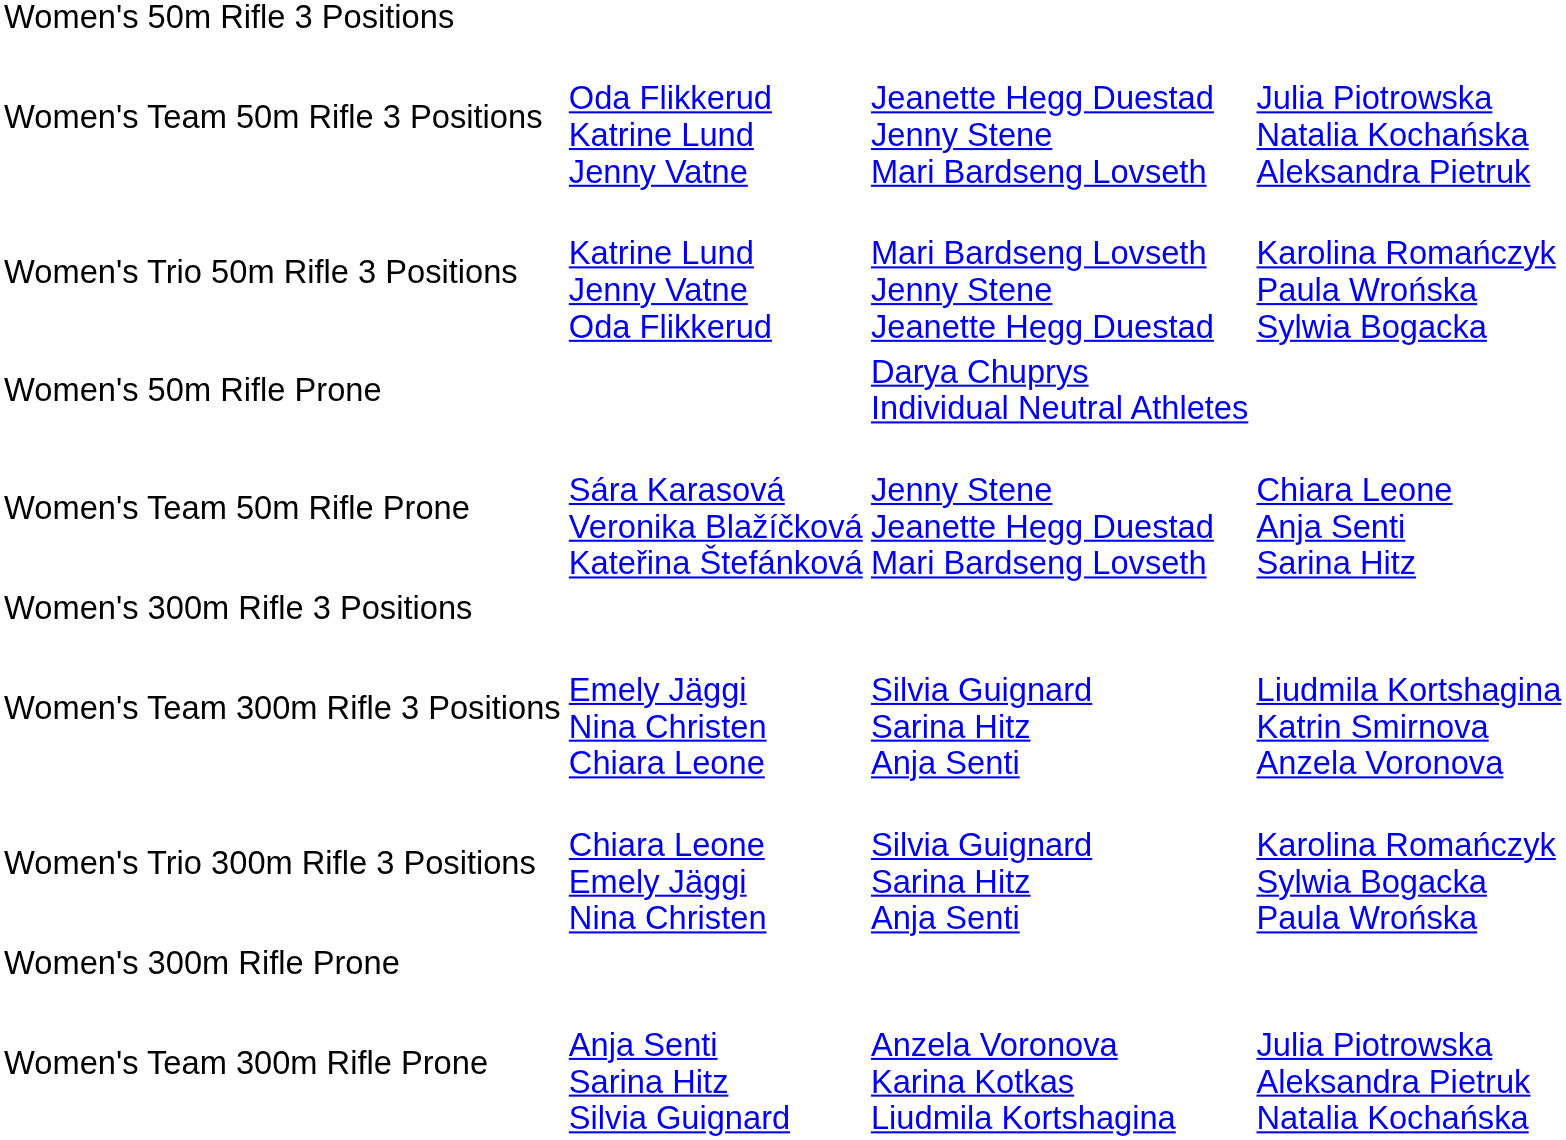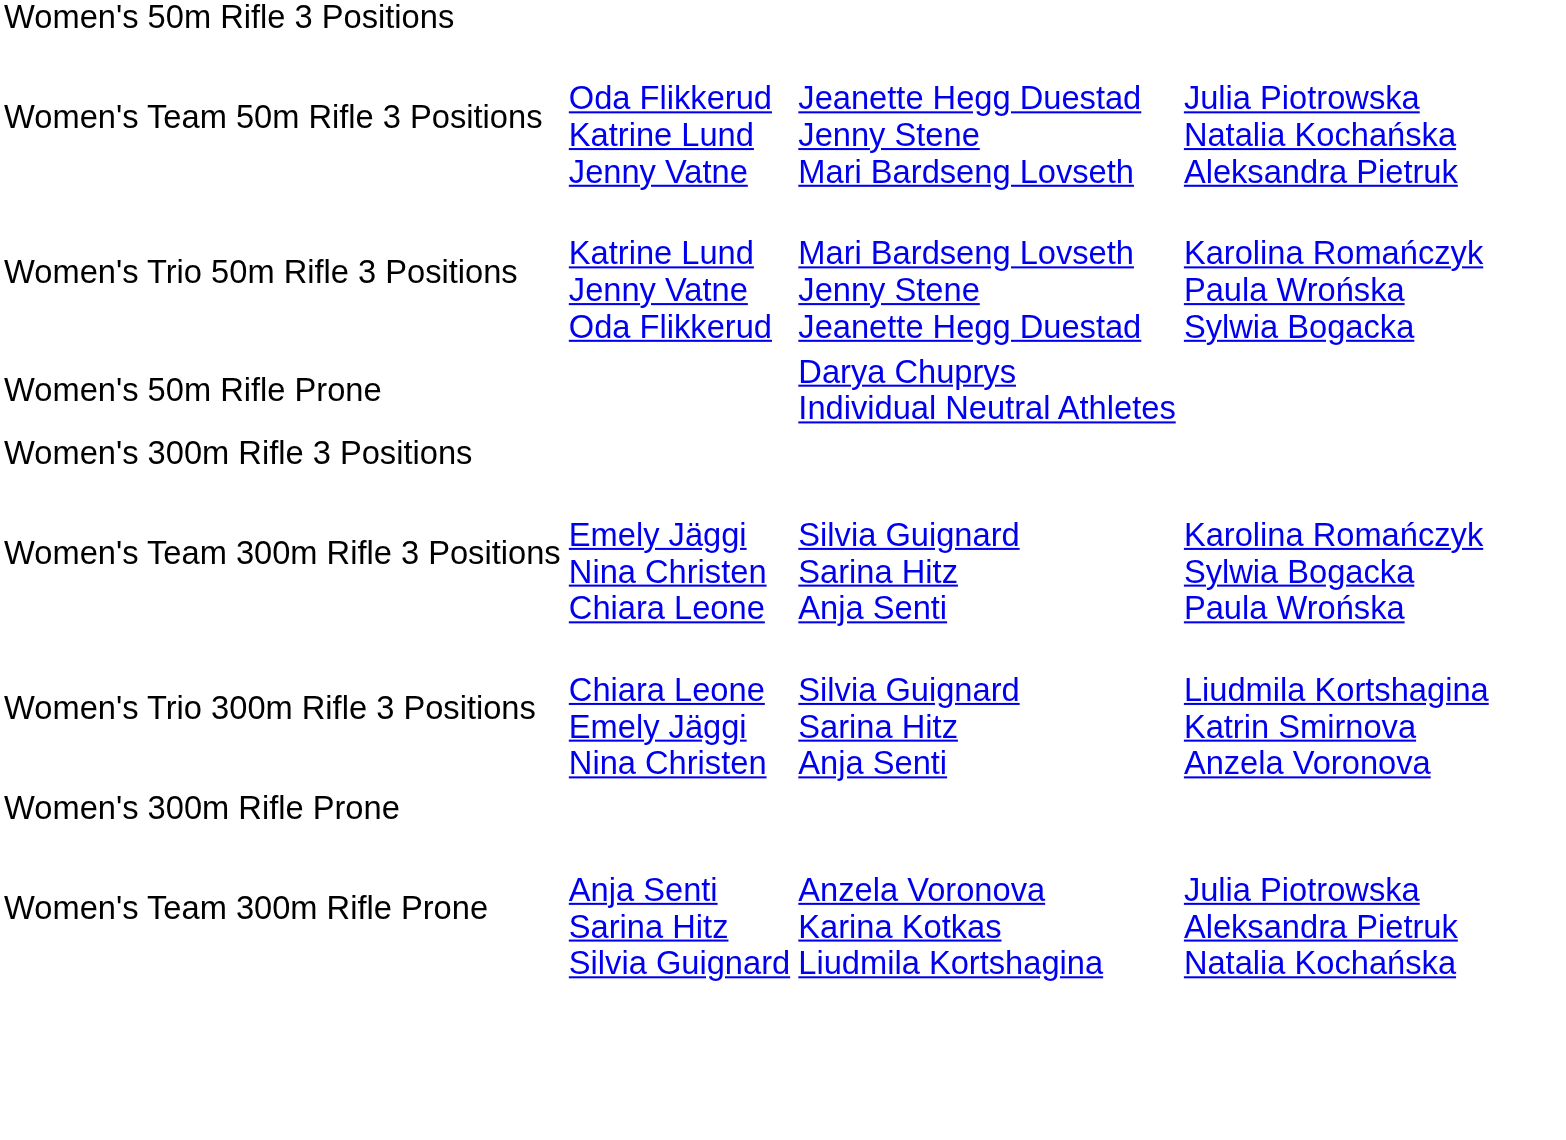 <table>
 <tr>
 <td>Women's 50m Rifle 3 Positions</td>
 <td></td>
 <td></td>
 <td></td>
 </tr>
 <tr>
 <td>Women's Team 50m Rifle 3 Positions</td>
 <td><br><a href='#'>Oda Flikkerud</a><br><a href='#'>Katrine Lund</a><br><a href='#'>Jenny Vatne</a></td>
 <td><br><a href='#'>Jeanette Hegg Duestad</a><br><a href='#'>Jenny Stene</a><br><a href='#'>Mari Bardseng Lovseth</a></td>
 <td><br><a href='#'>Julia Piotrowska</a><br><a href='#'>Natalia Kochańska</a><br><a href='#'>Aleksandra Pietruk</a></td>
 </tr>
 <tr>
 <td>Women's Trio 50m Rifle 3 Positions</td>
 <td><br><a href='#'>Katrine Lund</a><br><a href='#'>Jenny Vatne</a><br><a href='#'>Oda Flikkerud</a></td>
 <td><br><a href='#'>Mari Bardseng Lovseth</a><br><a href='#'>Jenny Stene</a><br><a href='#'>Jeanette Hegg Duestad</a></td>
 <td><br><a href='#'>Karolina Romańczyk</a><br><a href='#'>Paula Wrońska</a><br><a href='#'>Sylwia Bogacka</a></td>
 </tr>
 <tr>
 <td>Women's 50m Rifle Prone</td>
 <td></td>
 <td><a href='#'>Darya Chuprys</a><br><a href='#'>Individual Neutral Athletes</a></td>
 <td></td>
 </tr>
 <tr>
-<td>Women's Team 50m Rifle Prone</td>
-<td><br><a href='#'>Sára Karasová</a><br><a href='#'>Veronika Blažíčková</a><br><a href='#'>Kateřina Štefánková</a></td>
-<td><br><a href='#'>Jenny Stene</a><br><a href='#'>Jeanette Hegg Duestad</a><br><a href='#'>Mari Bardseng Lovseth</a></td>
-<td><br><a href='#'>Chiara Leone</a><br><a href='#'>Anja Senti</a><br><a href='#'>Sarina Hitz</a></td>
-</tr>
-<tr>
 <td>Women's 300m Rifle 3 Positions</td>
 <td></td>
 <td></td>
 <td></td>
 </tr>
 <tr>
 <td>Women's Team 300m Rifle 3 Positions</td>
 <td><br><a href='#'>Emely Jäggi</a><br><a href='#'>Nina Christen</a><br><a href='#'>Chiara Leone</a></td>
 <td><br><a href='#'>Silvia Guignard</a><br><a href='#'>Sarina Hitz</a><br><a href='#'>Anja Senti</a></td>
-<td><br><a href='#'>Liudmila Kortshagina</a><br><a href='#'>Katrin Smirnova</a><br><a href='#'>Anzela Voronova</a></td>
+<td><br><a href='#'>Karolina Romańczyk</a><br><a href='#'>Sylwia Bogacka</a><br><a href='#'>Paula Wrońska</a></td>
 </tr>
 <tr>
 <td>Women's Trio 300m Rifle 3 Positions</td>
 <td><br><a href='#'>Chiara Leone</a><br><a href='#'>Emely Jäggi</a><br><a href='#'>Nina Christen</a></td>
 <td><br><a href='#'>Silvia Guignard</a><br><a href='#'>Sarina Hitz</a><br><a href='#'>Anja Senti</a></td>
-<td><br><a href='#'>Karolina Romańczyk</a><br><a href='#'>Sylwia Bogacka</a><br><a href='#'>Paula Wrońska</a></td>
+<td><br><a href='#'>Liudmila Kortshagina</a><br><a href='#'>Katrin Smirnova</a><br><a href='#'>Anzela Voronova</a></td>
 </tr>
 <tr>
 <td>Women's 300m Rifle Prone</td>
 <td></td>
 <td></td>
 <td></td>
 </tr>
 <tr>
 <td>Women's Team 300m Rifle Prone</td>
 <td><br><a href='#'>Anja Senti</a><br><a href='#'>Sarina Hitz</a><br><a href='#'>Silvia Guignard</a></td>
 <td><br><a href='#'>Anzela Voronova</a><br><a href='#'>Karina Kotkas</a><br><a href='#'>Liudmila Kortshagina</a></td>
 <td><br><a href='#'>Julia Piotrowska</a><br><a href='#'>Aleksandra Pietruk</a><br><a href='#'>Natalia Kochańska</a></td>
 </tr>
 </table>
